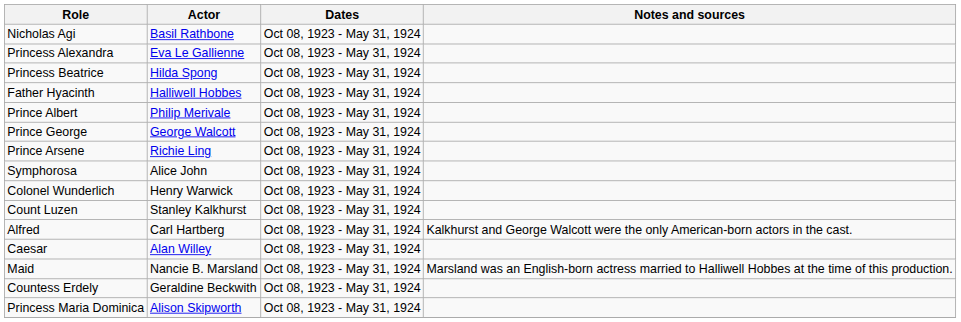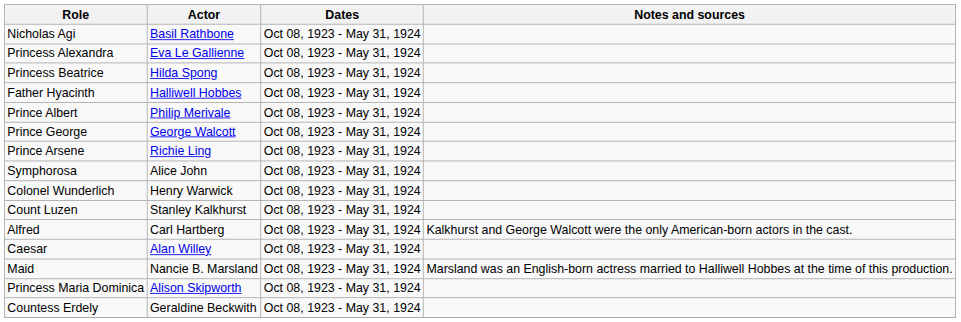 <table class="wikitable sortable plainrowheaders" style="font-size: 90%">
 <tr>
 <th scope="col">Role</th>
 <th scope="col">Actor</th>
 <th scope="col">Dates</th>
 <th scope="col">Notes and sources</th>
 </tr>
 <tr>
 <td>Nicholas Agi</td>
 <td><a href='#'>Basil Rathbone</a></td>
 <td>Oct 08, 1923 - May 31, 1924</td>
 <td></td>
 </tr>
 <tr>
 <td>Princess Alexandra</td>
 <td><a href='#'>Eva Le Gallienne</a></td>
 <td>Oct 08, 1923 - May 31, 1924</td>
 <td></td>
 </tr>
 <tr>
 <td>Princess Beatrice</td>
 <td><a href='#'>Hilda Spong</a></td>
 <td>Oct 08, 1923 - May 31, 1924</td>
 <td></td>
 </tr>
 <tr>
 <td>Father Hyacinth</td>
 <td><a href='#'>Halliwell Hobbes</a></td>
 <td>Oct 08, 1923 - May 31, 1924</td>
 <td></td>
 </tr>
 <tr>
 <td>Prince Albert</td>
 <td><a href='#'>Philip Merivale</a></td>
 <td>Oct 08, 1923 - May 31, 1924</td>
 <td></td>
 </tr>
 <tr>
 <td>Prince George</td>
 <td><a href='#'>George Walcott</a></td>
 <td>Oct 08, 1923 - May 31, 1924</td>
 <td></td>
 </tr>
 <tr>
 <td>Prince Arsene</td>
 <td><a href='#'>Richie Ling</a></td>
 <td>Oct 08, 1923 - May 31, 1924</td>
 <td></td>
 </tr>
 <tr>
 <td>Symphorosa</td>
 <td>Alice John</td>
 <td>Oct 08, 1923 - May 31, 1924</td>
 <td></td>
 </tr>
 <tr>
 <td>Colonel Wunderlich</td>
 <td>Henry Warwick</td>
 <td>Oct 08, 1923 - May 31, 1924</td>
 <td></td>
 </tr>
 <tr>
 <td>Count Luzen</td>
 <td>Stanley Kalkhurst</td>
 <td>Oct 08, 1923 - May 31, 1924</td>
 <td></td>
 </tr>
 <tr>
 <td>Alfred</td>
 <td>Carl Hartberg</td>
 <td>Oct 08, 1923 - May 31, 1924</td>
 <td>Kalkhurst and George Walcott were the only American-born actors in the cast.</td>
 </tr>
 <tr>
 <td>Caesar</td>
 <td><a href='#'>Alan Willey</a></td>
 <td>Oct 08, 1923 - May 31, 1924</td>
 <td></td>
 </tr>
 <tr>
 <td>Maid</td>
 <td>Nancie B. Marsland</td>
 <td>Oct 08, 1923 - May 31, 1924</td>
 <td>Marsland was an English-born actress married to Halliwell Hobbes at the time of this production.</td>
 </tr>
 <tr>
+<td>Princess Maria Dominica</td>
+<td><a href='#'>Alison Skipworth</a></td>
+<td>Oct 08, 1923 - May 31, 1924</td>
+<td></td>
+</tr>
+<tr>
 <td>Countess Erdely</td>
 <td>Geraldine Beckwith</td>
 <td>Oct 08, 1923 - May 31, 1924</td>
 <td></td>
 </tr>
 <tr>
-<td>Princess Maria Dominica</td>
-<td><a href='#'>Alison Skipworth</a></td>
-<td>Oct 08, 1923 - May 31, 1924</td>
-<td></td>
-</tr>
-<tr>
 </tr>
 </table>
